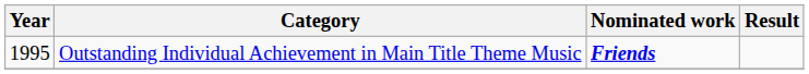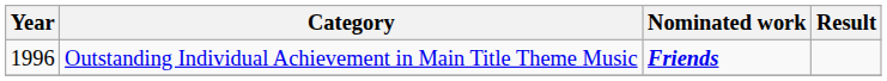 <table class="wikitable">
 <tr>
 <th>Year</th>
 <th>Category</th>
 <th>Nominated work</th>
 <th>Result</th>
 </tr>
 <tr>
-<td>1995</td>
+<td>1996</td>
 <td><a href='#'>Outstanding Individual Achievement in Main Title Theme Music</a></td>
 <td><strong><em><a href='#'>Friends</a></em></strong></td>
 <td></td>
 </tr>
 <tr>
 </tr>
 </table>
